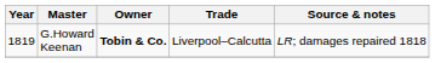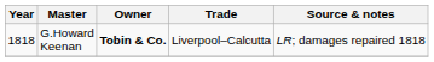 <table class=" wikitable">
 <tr>
 <th>Year</th>
 <th>Master</th>
 <th>Owner</th>
 <th>Trade</th>
 <th>Source & notes</th>
 </tr>
 <tr>
-<td>1819</td>
+<td>1818</td>
 <td>G.Howard<br>Keenan</td>
 <td><strong>Tobin & Co.</strong></td>
 <td>Liverpool–Calcutta</td>
 <td><em>LR</em>; damages repaired 1818</td>
 </tr>
 <tr>
 </tr>
 </table>
